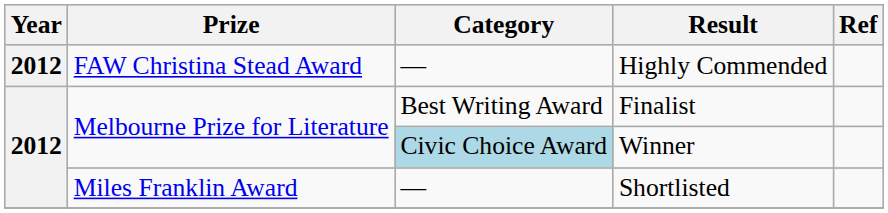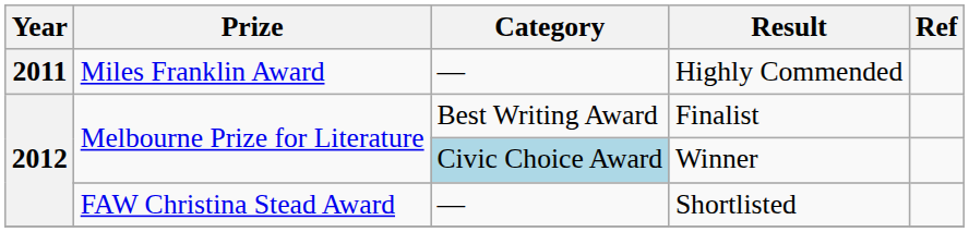 <table class="wikitable">
 <tr>
 <th>Year</th>
 <th>Prize</th>
 <th>Category</th>
 <th>Result</th>
 <th>Ref</th>
 </tr>
 <tr>
-<th>2012</th>
-<td><a href='#'>FAW Christina Stead Award</a></td>
+<th>2011</th>
+<td><a href='#'>Miles Franklin Award</a></td>
 <td>—</td>
 <td>Highly Commended</td>
 <td></td>
 </tr>
 <tr>
 <th rowspan="3">2012</th>
 <td rowspan="2"><a href='#'>Melbourne Prize for Literature</a></td>
 <td>Best Writing Award</td>
 <td>Finalist</td>
 <td></td>
 </tr>
 <tr>
 <td style="background: lightblue;">Civic Choice Award</td>
 <td>Winner</td>
 <td></td>
 </tr>
 <tr>
-<td><a href='#'>Miles Franklin Award</a></td>
+<td><a href='#'>FAW Christina Stead Award</a></td>
 <td>—</td>
 <td>Shortlisted</td>
 <td></td>
 </tr>
 <tr>
 </tr>
 </table>
